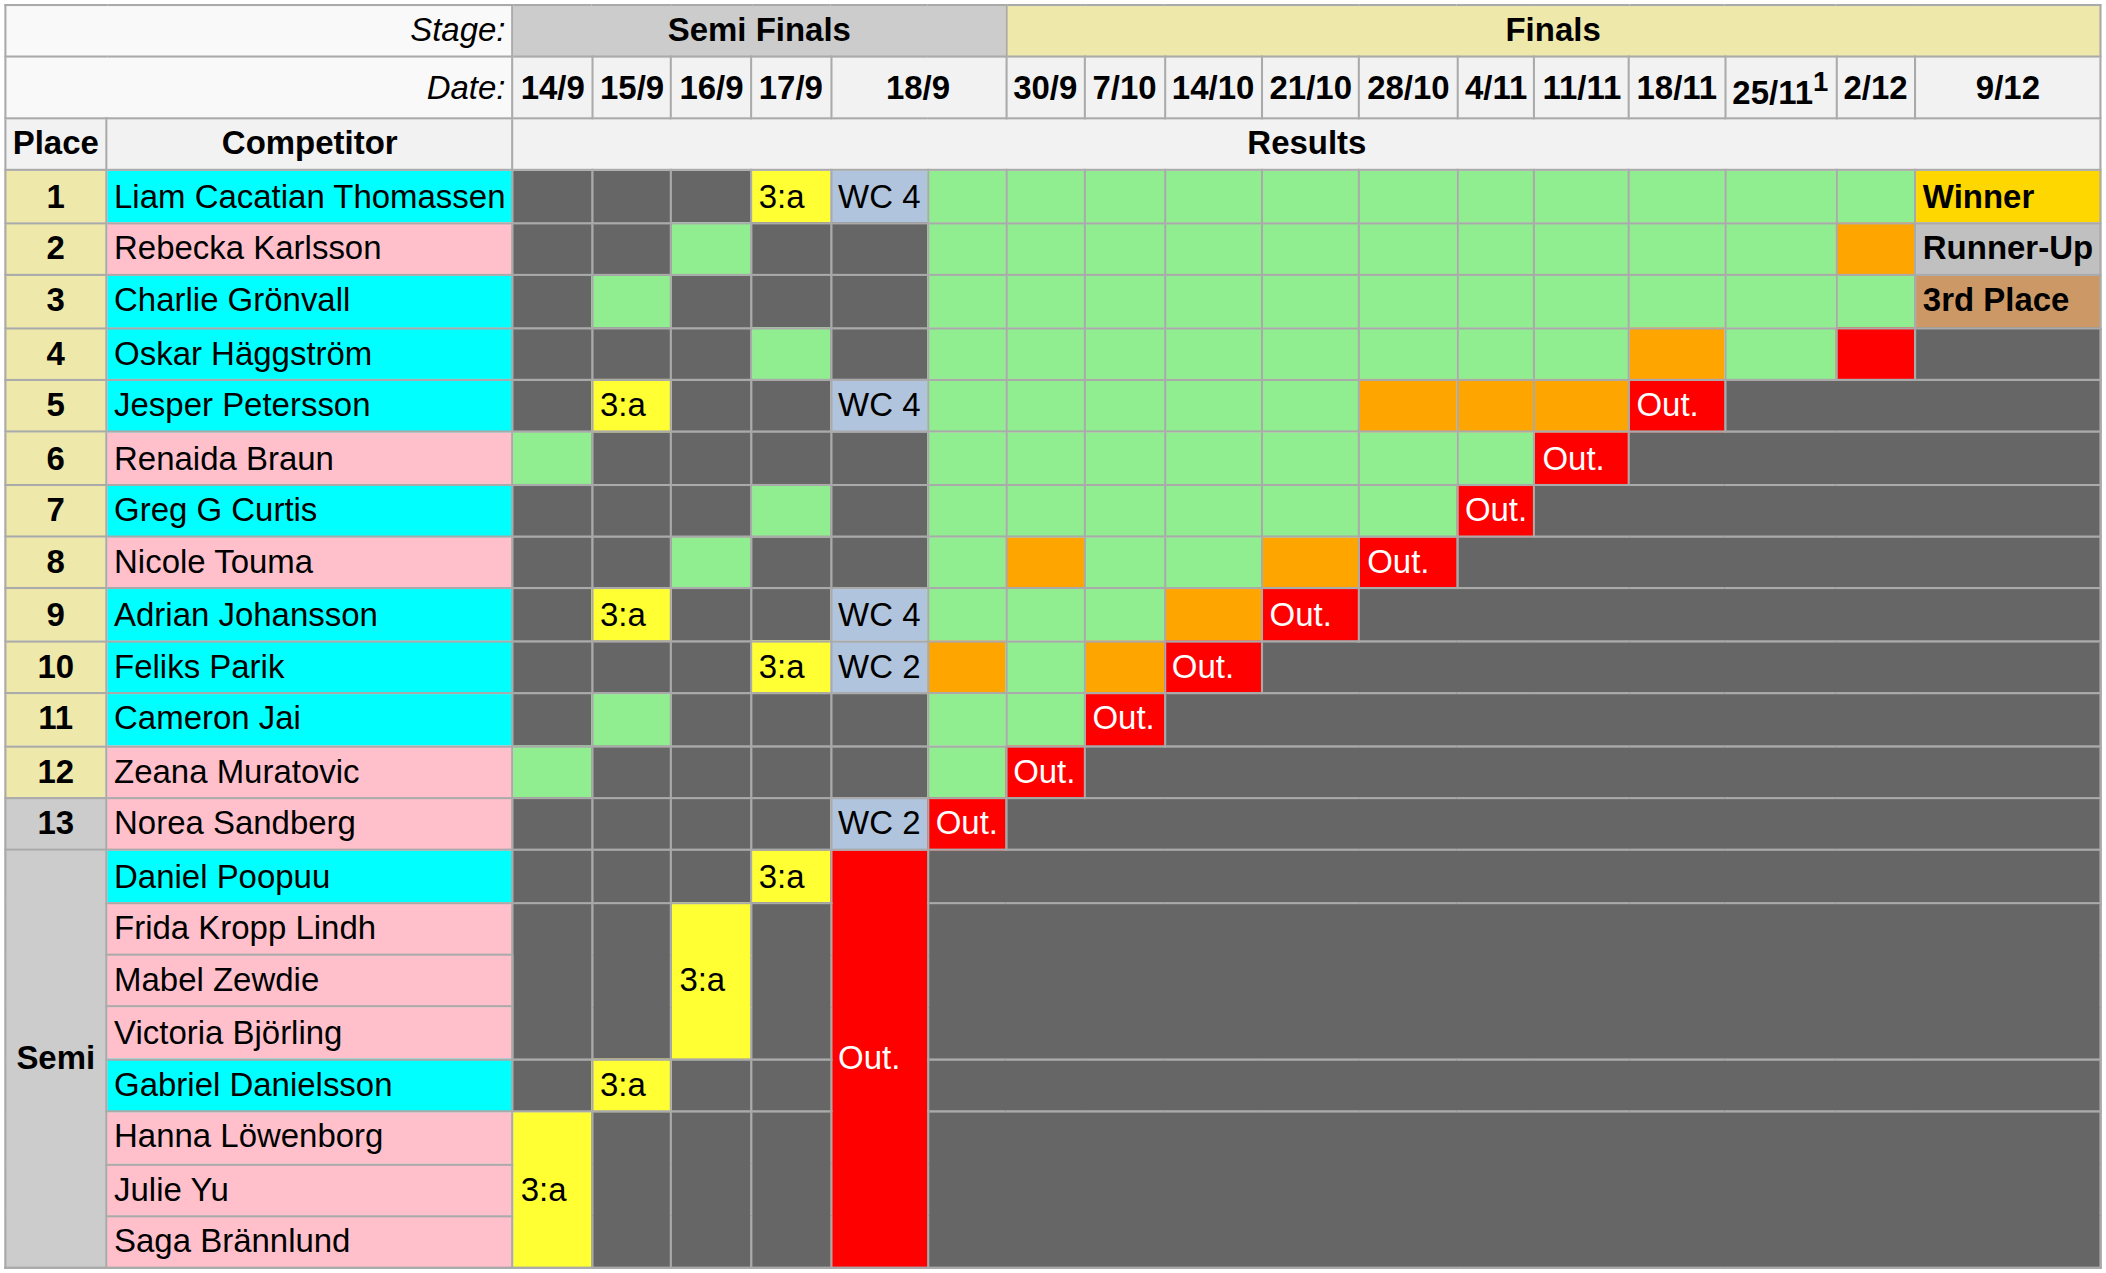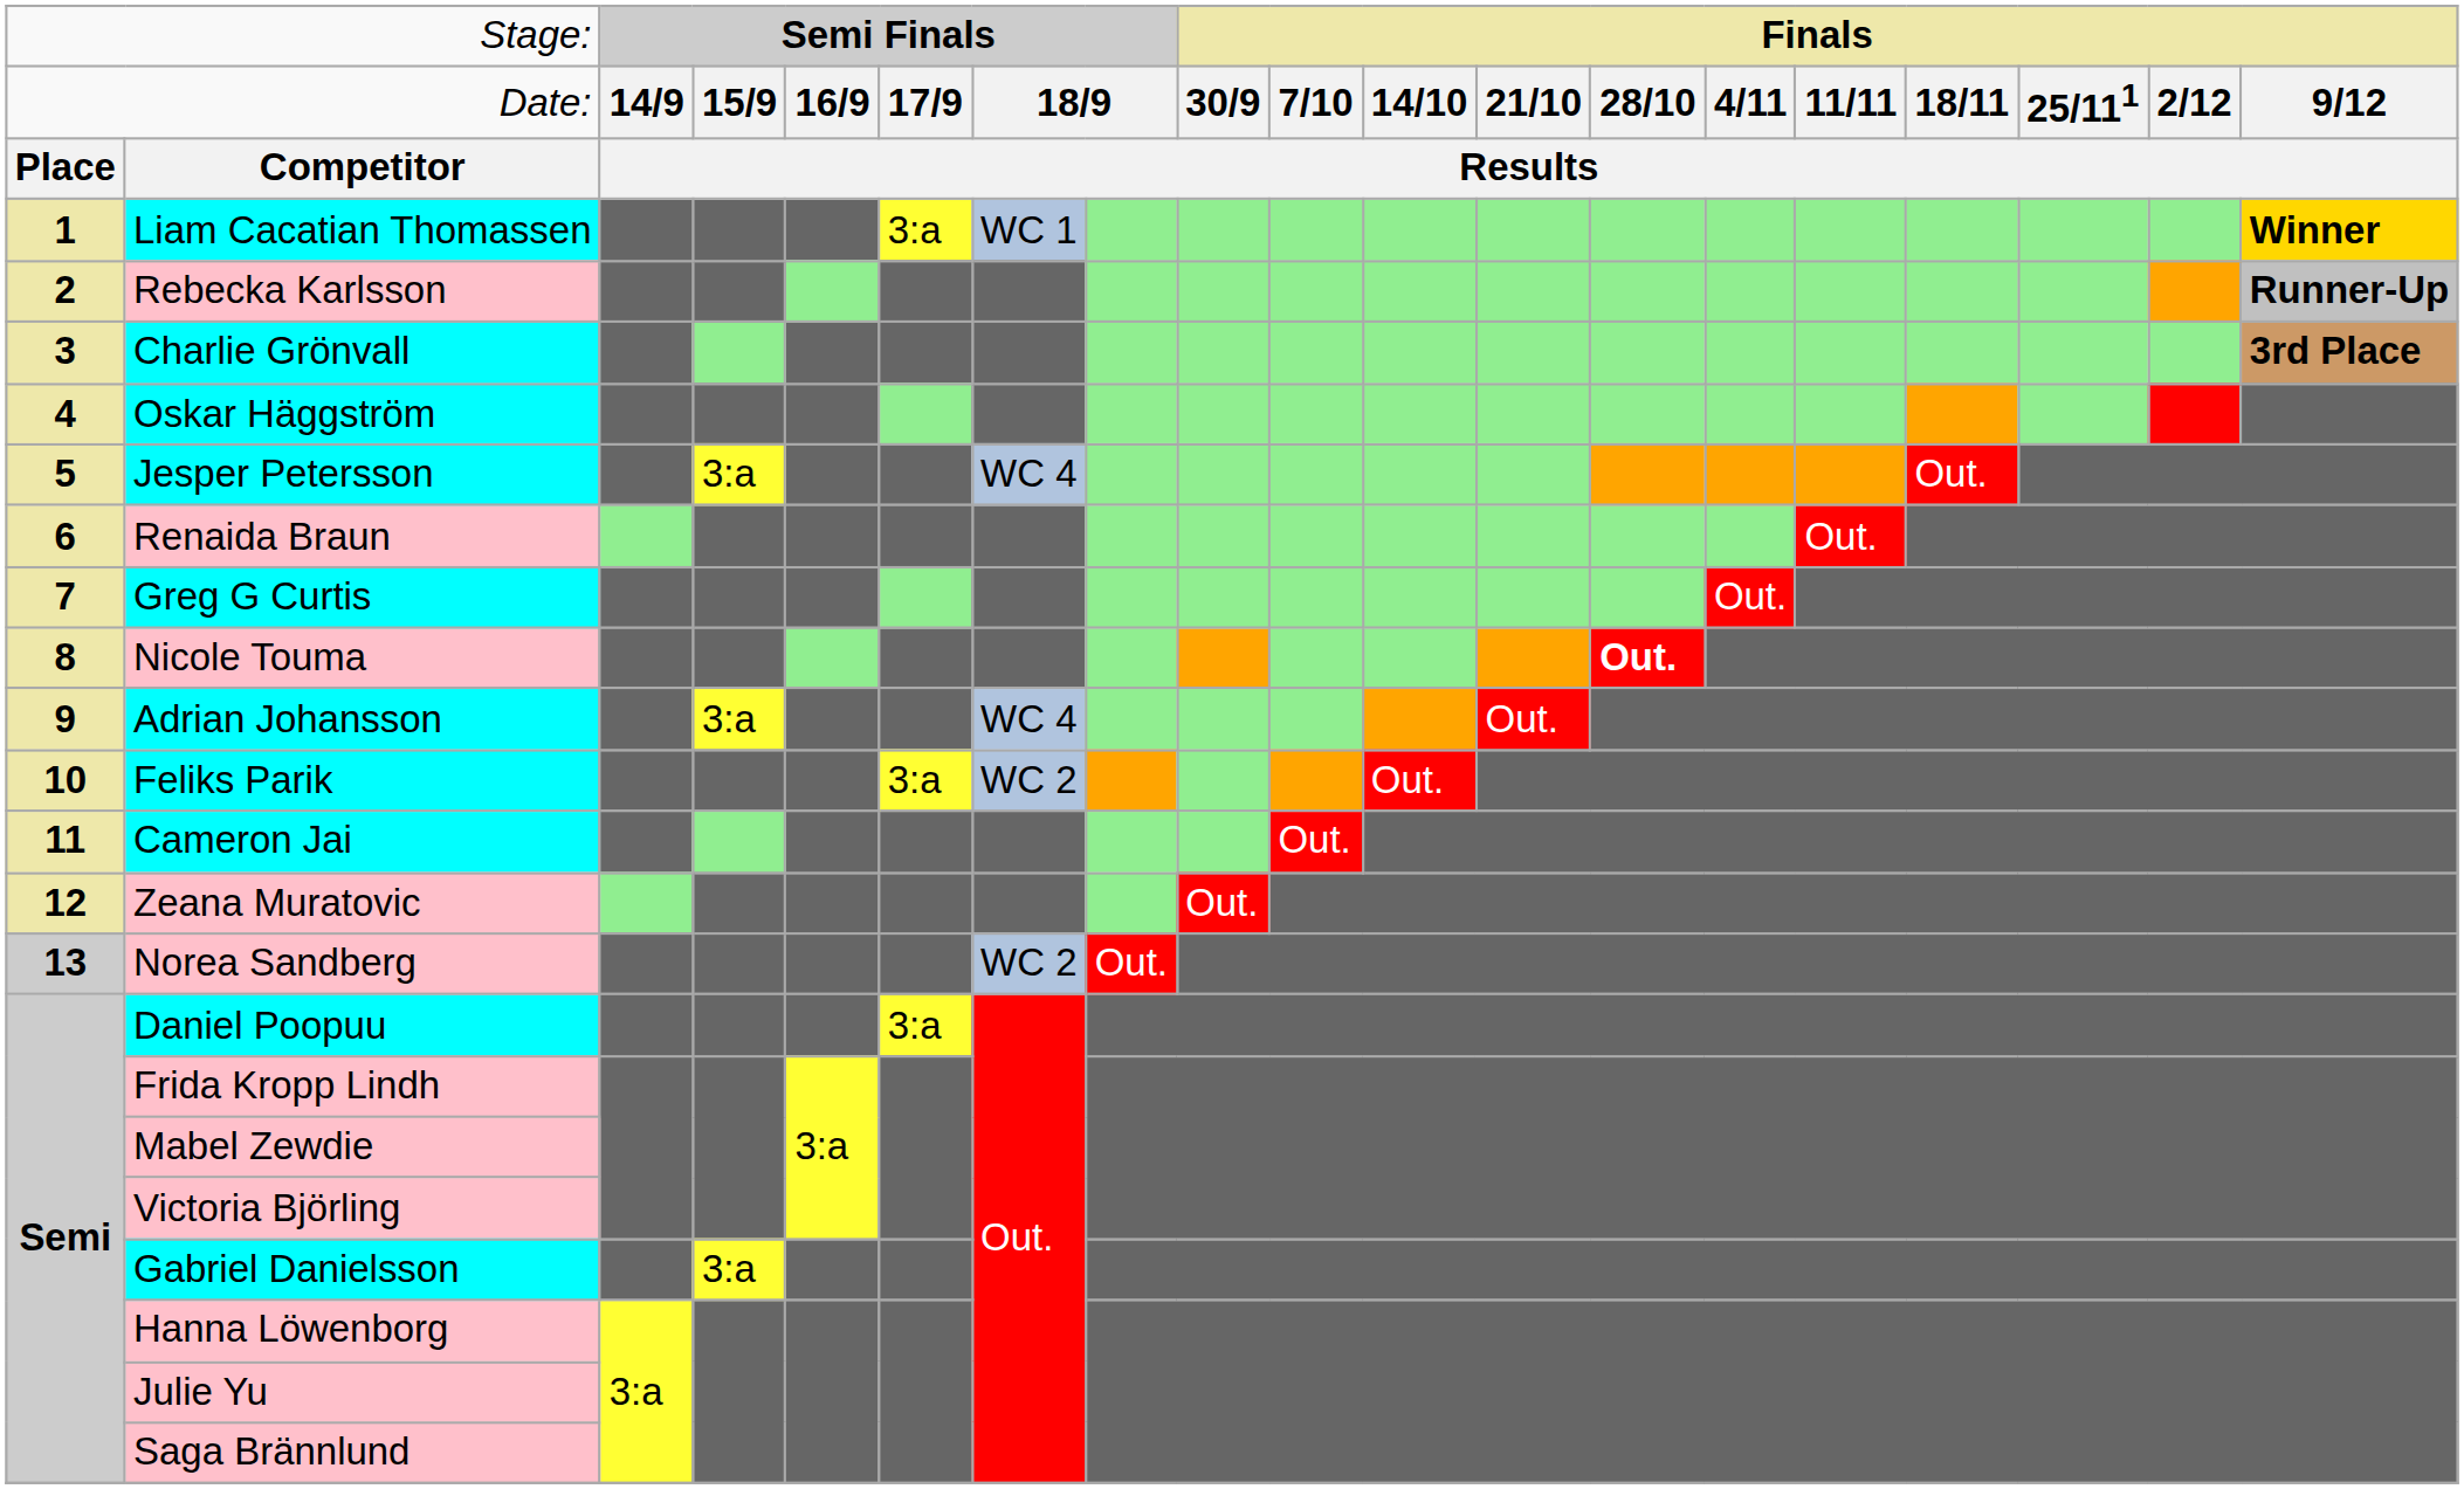 <table class="wikitable" align="center" style="margin:1em auto;">
 <tr>
 <td colspan="2" align="right"><em>Stage:</em></td>
 <td align="Center" bgcolor="#cccccc" colspan="6"><strong>Semi Finals</strong></td>
 <td colspan="11" bgcolor="palegoldenrod" align="Center"><strong>Finals</strong></td>
 </tr>
 <tr>
 <td colspan="2" align="right"><em>Date:</em></td>
 <th>14/9</th>
 <th>15/9</th>
 <th>16/9</th>
 <th>17/9</th>
 <th colspan=2>18/9</th>
 <th>30/9</th>
 <th>7/10</th>
 <th>14/10</th>
 <th>21/10</th>
 <th>28/10</th>
 <th>4/11</th>
 <th>11/11</th>
 <th>18/11</th>
 <th>25/11<sup>1</sup></th>
 <th>2/12</th>
 <th>9/12</th>
 </tr>
 <tr>
 <th>Place</th>
 <th>Competitor</th>
 <th colspan="19" align="center">Results</th>
 </tr>
 <tr>
 <td align="center" style="background:palegoldenrod;"><strong>1</strong></td>
 <td style="background:cyan;">Liam Cacatian Thomassen</td>
 <td bgcolor="#666666"></td>
 <td bgcolor="#666666"></td>
 <td bgcolor="#666666"></td>
 <td bgcolor="#ffff33">3:a</td>
-<td style="background:lightsteelblue;">WC 4</td>
+<td style="background:lightsteelblue;">WC 1</td>
 <td style="background:lightgreen;"></td>
 <td style="background:lightgreen;"></td>
 <td style="background:lightgreen;"></td>
 <td style="background:lightgreen;"></td>
 <td style="background:lightgreen;"></td>
 <td style="background:Lightgreen;"></td>
 <td style="background:lightgreen;"></td>
 <td style="background:lightgreen;"></td>
 <td style="background:lightgreen;"></td>
 <td style="background:lightgreen;"></td>
 <td style="background:lightgreen;"></td>
 <td style="background:Gold;"><strong>Winner</strong></td>
 </tr>
 <tr>
 <td align="center" style="background:palegoldenrod;"><strong>2</strong></td>
 <td style="background:pink;">Rebecka Karlsson</td>
 <td bgcolor="#666666"></td>
 <td bgcolor="#666666"></td>
 <td style="background:lightgreen;"></td>
 <td bgcolor="#666666"></td>
 <td bgcolor="#666666"></td>
 <td style="background:lightgreen;"></td>
 <td style="background:lightgreen;"></td>
 <td style="background:lightgreen;"></td>
 <td style="background:lightgreen;"></td>
 <td style="background:lightgreen;"></td>
 <td style="background:lightgreen;"></td>
 <td style="background:lightgreen;"></td>
 <td style="background:lightgreen;"></td>
 <td style="background:lightgreen;"></td>
 <td style="background:lightgreen;"></td>
 <td style="background:orange;"></td>
 <td style="background:silver;"><strong>Runner-Up</strong></td>
 </tr>
 <tr>
 <td align="center" style="background:palegoldenrod;"><strong>3</strong></td>
 <td style="background:cyan;">Charlie Grönvall</td>
 <td bgcolor="#666666"></td>
 <td style="background:lightgreen;"></td>
 <td bgcolor="#666666"></td>
 <td bgcolor="#666666"></td>
 <td bgcolor="#666666"></td>
 <td style="background:lightgreen;"></td>
 <td style="background:lightgreen;"></td>
 <td style="background:lightgreen;"></td>
 <td style="background:lightgreen;"></td>
 <td style="background:lightgreen;"></td>
 <td style="background:lightgreen;"></td>
 <td style="background:lightgreen;"></td>
 <td style="background:lightgreen;"></td>
 <td style="background:lightgreen;"></td>
 <td style="background:lightgreen;"></td>
 <td style="background:lightgreen;"></td>
 <td style="background:#cc9966;"><strong>3rd Place</strong></td>
 </tr>
 <tr>
 <td align="center" style="background:palegoldenrod;"><strong>4</strong></td>
 <td style="background:cyan;">Oskar Häggström</td>
 <td bgcolor="#666666"></td>
 <td bgcolor="#666666"></td>
 <td bgcolor="#666666"></td>
 <td style="background:lightgreen;"></td>
 <td bgcolor="#666666"></td>
 <td style="background:lightgreen;"></td>
 <td style="background:lightgreen;"></td>
 <td style="background:lightgreen;"></td>
 <td style="background:lightgreen;"></td>
 <td style="background:lightgreen;"></td>
 <td style="background:lightgreen;"></td>
 <td style="background:lightgreen;"></td>
 <td style="background:lightgreen;"></td>
 <td style="background:orange;"></td>
 <td style="background:lightgreen;"></td>
 <td style="background:red;"></td>
 <td bgcolor="#666666" colspan="4"></td>
 </tr>
 <tr>
 <td align="center" style="background:palegoldenrod;"><strong>5</strong></td>
 <td style="background:cyan;">Jesper Petersson</td>
 <td bgcolor="#666666"></td>
 <td bgcolor="#ffff33">3:a</td>
 <td bgcolor="#666666"></td>
 <td bgcolor="#666666"></td>
 <td style="background:lightsteelblue;">WC 4</td>
 <td style="background:lightgreen;"></td>
 <td style="background:lightgreen;"></td>
 <td style="background:lightgreen;"></td>
 <td style="background:lightgreen;"></td>
 <td style="background:lightgreen;"></td>
 <td style="background:Orange;"></td>
 <td style="background:orange;"></td>
 <td style="background:orange;"></td>
 <td style="background:red; color:white;">Out.</td>
 <td bgcolor="#666666" colspan="5"></td>
 </tr>
 <tr>
 <td align="center" style="background:palegoldenrod;"><strong>6</strong></td>
 <td style="background:pink;">Renaida Braun</td>
 <td style="background:lightgreen;"></td>
 <td bgcolor="#666666"></td>
 <td bgcolor="#666666"></td>
 <td bgcolor="#666666"></td>
 <td bgcolor="#666666"></td>
 <td style="background:lightgreen;"></td>
 <td style="background:lightgreen;"></td>
 <td style="background:lightgreen;"></td>
 <td style="background:lightgreen;"></td>
 <td style="background:lightgreen;"></td>
 <td style="background:lightgreen;"></td>
 <td style="background:lightgreen;"></td>
 <td style="background:red; color:white;">Out.</td>
 <td bgcolor="#666666" colspan="6"></td>
 </tr>
 <tr>
 <td align="center" style="background:palegoldenrod;"><strong>7</strong></td>
 <td style="background:cyan;">Greg G Curtis</td>
 <td bgcolor="#666666"></td>
 <td bgcolor="#666666"></td>
 <td bgcolor="#666666"></td>
 <td style="background:lightgreen;"></td>
 <td bgcolor="#666666"></td>
 <td style="background:lightgreen;"></td>
 <td style="background:lightgreen;"></td>
 <td style="background:lightgreen;"></td>
 <td style="background:lightgreen;"></td>
 <td style="background:lightgreen;"></td>
 <td style="background:lightgreen;"></td>
 <td style="background:red; color:white;">Out.</td>
 <td bgcolor="#666666" colspan="7"></td>
 </tr>
 <tr>
 <td align="center" style="background:palegoldenrod;"><strong>8</strong></td>
 <td style="background:pink;">Nicole Touma</td>
 <td bgcolor="#666666"></td>
 <td bgcolor="#666666"></td>
 <td style="background:lightgreen;"></td>
 <td bgcolor="#666666"></td>
 <td bgcolor="#666666"></td>
 <td style="background:lightgreen;"></td>
 <td style="background:orange;"></td>
 <td style="background:lightgreen;"></td>
 <td style="background:lightgreen;"></td>
 <td style="background:orange;"></td>
-<td style="background:red; color:white;">Out.</td>
+<td style="background:red; color:white;"><strong>Out.</strong></td>
 <td bgcolor="#666666" colspan="8"></td>
 </tr>
 <tr>
 <td align="center" style="background:palegoldenrod;"><strong>9</strong></td>
 <td style="background:cyan;">Adrian Johansson</td>
 <td bgcolor="#666666"></td>
 <td bgcolor="#ffff33">3:a</td>
 <td bgcolor="#666666"></td>
 <td bgcolor="#666666"></td>
 <td style="background:lightsteelblue;">WC 4</td>
 <td style="background:lightgreen;"></td>
 <td style="background:lightgreen;"></td>
 <td style="background:lightgreen;"></td>
 <td style="background:orange;"></td>
 <td style="background:red; color:white;">Out.</td>
 <td bgcolor="#666666" colspan="8"></td>
 </tr>
 <tr>
 <td align="center" style="background:palegoldenrod;"><strong>10</strong></td>
 <td style="background:cyan;">Feliks Parik</td>
 <td bgcolor="#666666"></td>
 <td bgcolor="#666666"></td>
 <td bgcolor="#666666"></td>
 <td bgcolor="#ffff33">3:a</td>
 <td style="background:lightsteelblue;">WC 2</td>
 <td style="background:orange;"></td>
 <td style="background:lightgreen;"></td>
 <td style="background:orange;"></td>
 <td style="background:red; color:white;">Out.</td>
 <td bgcolor="#666666" colspan="9"></td>
 </tr>
 <tr>
 <td align="center" style="background:palegoldenrod;"><strong>11</strong></td>
 <td style="background:cyan;">Cameron Jai</td>
 <td bgcolor="#666666"></td>
 <td style="background:lightgreen;"></td>
 <td bgcolor="#666666"></td>
 <td bgcolor="#666666"></td>
 <td bgcolor="#666666"></td>
 <td style="background:lightgreen;"></td>
 <td style="background:lightgreen;"></td>
 <td style="background:red; color:white;">Out.</td>
 <td bgcolor="#666666" colspan="10"></td>
 </tr>
 <tr>
 <td align="center" style="background:palegoldenrod;"><strong>12</strong></td>
 <td style="background:pink;">Zeana Muratovic</td>
 <td style="background:lightgreen;"></td>
 <td bgcolor="#666666"></td>
 <td bgcolor="#666666"></td>
 <td bgcolor="#666666"></td>
 <td bgcolor="#666666"></td>
 <td style="background:lightgreen;"></td>
 <td style="background:red; color:white;">Out.</td>
 <td bgcolor="#666666" colspan="11"></td>
 </tr>
 <tr>
 <td align="center" bgcolor="#cccccc"><strong>13</strong></td>
 <td style="background:pink;">Norea Sandberg</td>
 <td bgcolor="#666666"></td>
 <td bgcolor="#666666"></td>
 <td bgcolor="#666666"></td>
 <td bgcolor="#666666"></td>
 <td style="background:lightsteelblue;">WC 2</td>
 <td style="background:red; color:white;">Out.</td>
 <td bgcolor="#666666" colspan="12"></td>
 </tr>
 <tr>
 <td align="center" bgcolor="#cccccc" rowspan="8"><strong>Semi</strong></td>
 <td bgcolor="cyan">Daniel Poopuu</td>
 <td bgcolor="#666666"></td>
 <td bgcolor="#666666"></td>
 <td bgcolor="#666666"></td>
 <td bgcolor="#ffff33">3:a</td>
 <td style="background:red; color:white;" rowspan=8>Out.</td>
 <td bgcolor="#666666" colspan="12"></td>
 </tr>
 <tr>
 <td bgcolor="pink">Frida Kropp Lindh</td>
 <td bgcolor="#666666" rowspan="3"></td>
 <td bgcolor="#666666" rowspan="3"></td>
 <td bgcolor="#ffff33" rowspan="3">3:a</td>
 <td bgcolor="#666666" rowspan="3"></td>
 <td bgcolor="#666666" rowspan="3" colspan="12"></td>
 </tr>
 <tr>
 <td bgcolor="pink">Mabel Zewdie</td>
 </tr>
 <tr>
 <td bgcolor="pink">Victoria Björling</td>
 </tr>
 <tr>
 <td bgcolor="cyan">Gabriel Danielsson</td>
 <td bgcolor="#666666"></td>
 <td bgcolor="#ffff33">3:a</td>
 <td bgcolor="#666666"></td>
 <td bgcolor="#666666"></td>
 <td bgcolor="#666666" colspan="12"></td>
 </tr>
 <tr>
 <td bgcolor="pink">Hanna Löwenborg</td>
 <td bgcolor="#ffff33" rowspan="3">3:a</td>
 <td bgcolor="#666666" rowspan="3"></td>
 <td bgcolor="#666666" rowspan="3"></td>
 <td bgcolor="#666666" rowspan="3"></td>
 <td bgcolor="#666666" rowspan="3" colspan="12"></td>
 </tr>
 <tr>
 <td bgcolor="pink">Julie Yu</td>
 </tr>
 <tr>
 <td bgcolor="pink">Saga Brännlund</td>
 </tr>
 <tr>
 </tr>
 </table>
